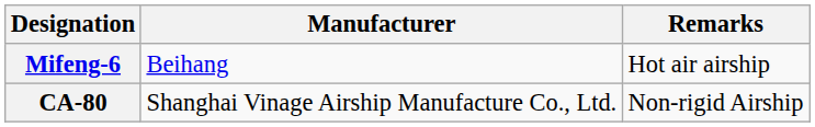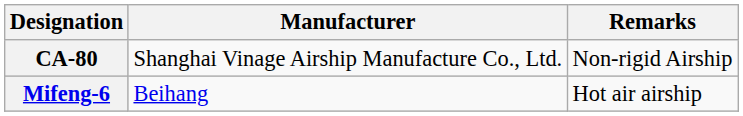 <table class="wikitable">
 <tr>
 <th>Designation</th>
 <th>Manufacturer</th>
 <th>Remarks</th>
 </tr>
 <tr>
+<th>CA-80</th>
+<td>Shanghai Vinage Airship Manufacture Co., Ltd.</td>
+<td>Non-rigid Airship</td>
+</tr>
+<tr>
 <th><a href='#'>Mifeng-6</a></th>
 <td><a href='#'>Beihang</a></td>
 <td>Hot air airship</td>
 </tr>
-<tr>
-<th>CA-80</th>
-<td>Shanghai Vinage Airship Manufacture Co., Ltd.</td>
-<td>Non-rigid Airship</td>
-</tr>
 </table>
